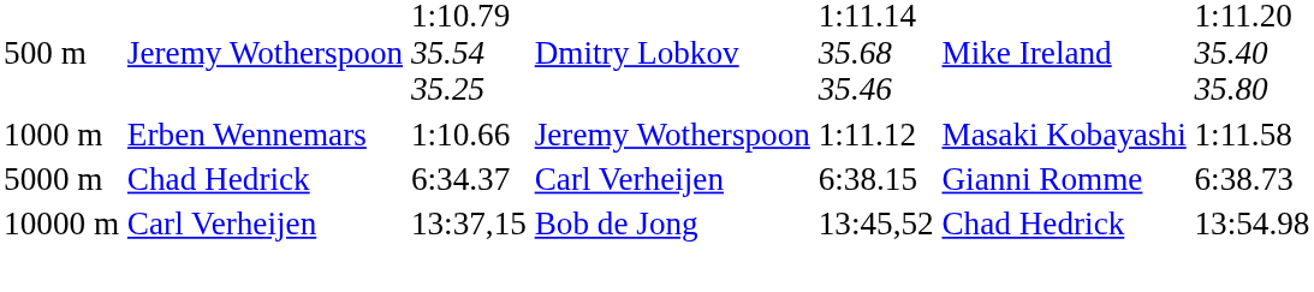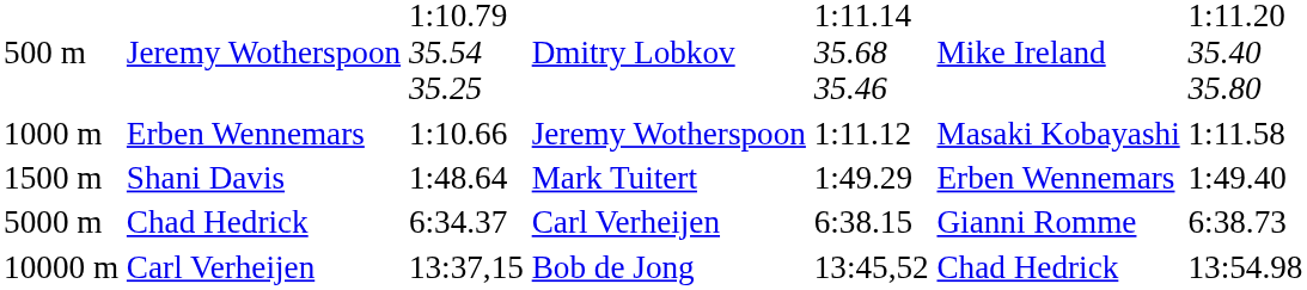 <table>
 <tr>
 <td>500 m<br></td>
 <td><a href='#'>Jeremy Wotherspoon</a><br><small></small></td>
 <td>1:10.79<br><em>35.54<br>35.25</em></td>
 <td><a href='#'>Dmitry Lobkov</a><br><small></small></td>
 <td>1:11.14<br><em>35.68<br>35.46</em></td>
 <td><a href='#'>Mike Ireland</a><br><small></small></td>
 <td>1:11.20<br><em>35.40<br>35.80</em></td>
 </tr>
 <tr>
 <td>1000 m<br></td>
 <td><a href='#'>Erben Wennemars</a><br><small></small></td>
 <td>1:10.66</td>
 <td><a href='#'>Jeremy Wotherspoon</a><br><small></small></td>
 <td>1:11.12</td>
 <td><a href='#'>Masaki Kobayashi</a><br><small></small></td>
 <td>1:11.58</td>
 </tr>
 <tr>
+<td>1500 m<br></td>
+<td><a href='#'>Shani Davis</a><br><small></small></td>
+<td>1:48.64</td>
+<td><a href='#'>Mark Tuitert</a><br><small></small></td>
+<td>1:49.29</td>
+<td><a href='#'>Erben Wennemars</a><br><small></small></td>
+<td>1:49.40</td>
+</tr>
+<tr>
 <td>5000 m<br></td>
 <td><a href='#'>Chad Hedrick</a><br><small></small></td>
 <td>6:34.37</td>
 <td><a href='#'>Carl Verheijen</a><br><small></small></td>
 <td>6:38.15</td>
 <td><a href='#'>Gianni Romme</a><br><small></small></td>
 <td>6:38.73</td>
 </tr>
 <tr>
 <td>10000 m<br></td>
 <td><a href='#'>Carl Verheijen</a><br><small></small></td>
 <td>13:37,15</td>
 <td><a href='#'>Bob de Jong</a><br><small></small></td>
 <td>13:45,52</td>
 <td><a href='#'>Chad Hedrick</a><br><small></small></td>
 <td>13:54.98</td>
 </tr>
 </table>
